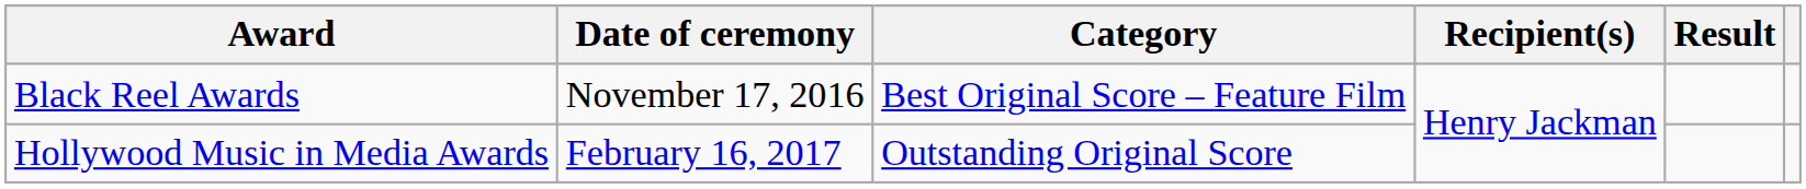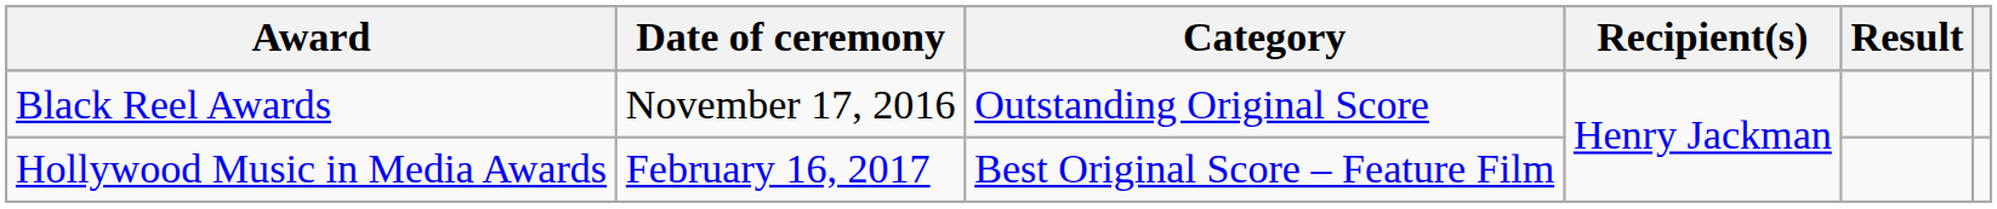 <table class="wikitable sortable">
 <tr style="background:#ccc; text-align:center;">
 <th>Award</th>
 <th>Date of ceremony</th>
 <th>Category</th>
 <th>Recipient(s)</th>
 <th>Result</th>
 <th class="unsortable"></th>
 </tr>
 <tr>
 <td><a href='#'>Black Reel Awards</a></td>
 <td>November 17, 2016</td>
-<td><a href='#'>Best Original Score – Feature Film</a></td>
+<td><a href='#'>Outstanding Original Score</a></td>
 <td rowspan="2"><a href='#'>Henry Jackman</a></td>
 <td></td>
 <td><br></td>
 </tr>
 <tr>
 <td><a href='#'>Hollywood Music in Media Awards</a></td>
 <td><a href='#'>February 16, 2017</a></td>
-<td><a href='#'>Outstanding Original Score</a></td>
+<td><a href='#'>Best Original Score – Feature Film</a></td>
 <td></td>
 <td><br></td>
 </tr>
 </table>
